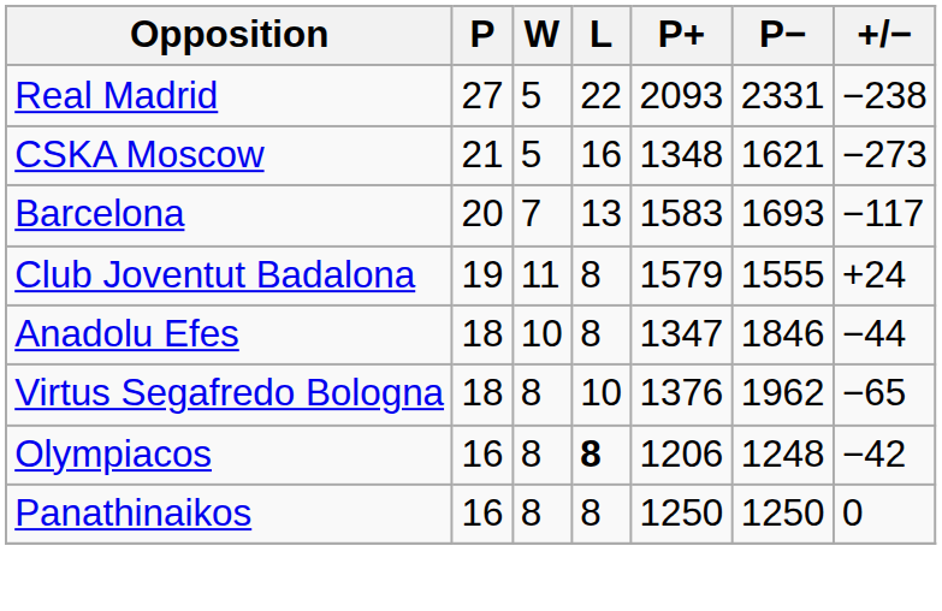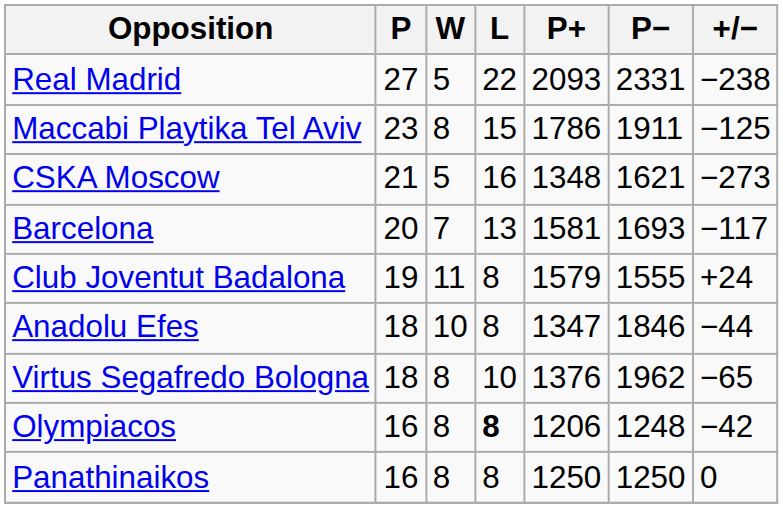 <table class="wikitable">
 <tr>
 <th>Opposition</th>
 <th>P</th>
 <th>W</th>
 <th>L</th>
 <th>P+</th>
 <th>P−</th>
 <th>+/−</th>
 </tr>
 <tr>
 <td> <a href='#'>Real Madrid</a></td>
 <td>27</td>
 <td>5</td>
 <td>22</td>
 <td>2093</td>
 <td>2331</td>
 <td>−238</td>
 </tr>
 <tr>
+<td> <a href='#'>Maccabi Playtika Tel Aviv</a></td>
+<td>23</td>
+<td>8</td>
+<td>15</td>
+<td>1786</td>
+<td>1911</td>
+<td>−125</td>
+</tr>
+<tr>
 <td> <a href='#'>CSKA Moscow</a></td>
 <td>21</td>
 <td>5</td>
 <td>16</td>
 <td>1348</td>
 <td>1621</td>
 <td>−273</td>
 </tr>
 <tr>
 <td> <a href='#'>Barcelona</a></td>
 <td>20</td>
 <td>7</td>
 <td>13</td>
-<td>1583</td>
+<td>1581</td>
 <td>1693</td>
 <td>−117</td>
 </tr>
 <tr>
 <td> <a href='#'>Club Joventut Badalona</a></td>
 <td>19</td>
 <td>11</td>
 <td>8</td>
 <td>1579</td>
 <td>1555</td>
 <td>+24</td>
 </tr>
 <tr>
 <td> <a href='#'>Anadolu Efes</a></td>
 <td>18</td>
 <td>10</td>
 <td>8</td>
 <td>1347</td>
 <td>1846</td>
 <td>−44</td>
 </tr>
 <tr>
 <td> <a href='#'>Virtus Segafredo Bologna</a></td>
 <td>18</td>
 <td>8</td>
 <td>10</td>
 <td>1376</td>
 <td>1962</td>
 <td>−65</td>
 </tr>
 <tr>
 <td> <a href='#'>Olympiacos</a></td>
 <td>16</td>
 <td>8</td>
 <td><strong>8</strong></td>
 <td>1206</td>
 <td>1248</td>
 <td>−42</td>
 </tr>
 <tr>
 <td> <a href='#'>Panathinaikos</a></td>
 <td>16</td>
 <td>8</td>
 <td>8</td>
 <td>1250</td>
 <td>1250</td>
 <td>0</td>
 </tr>
 <tr>
 </tr>
 </table>
